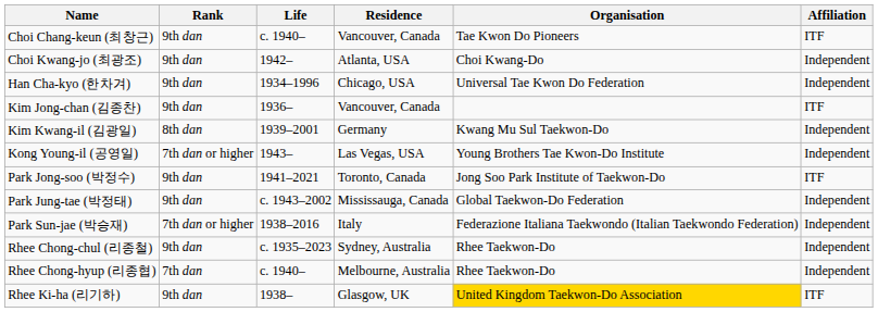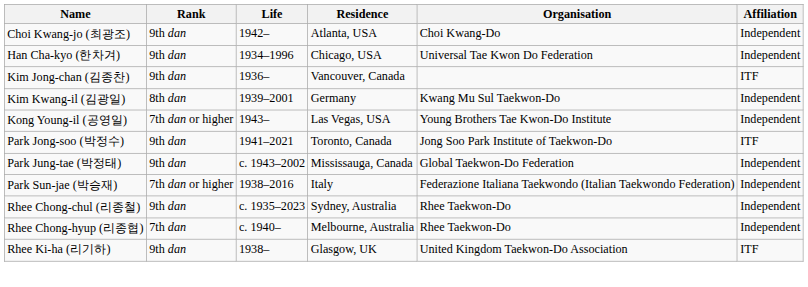 <table class="wikitable">
 <tr valign="top">
 <th>Name</th>
 <th>Rank</th>
 <th>Life</th>
 <th>Residence</th>
 <th>Organisation</th>
 <th>Affiliation</th>
-</tr>
-<tr valign="top">
-<td>Choi Chang-keun (최창근)</td>
-<td>9th <em>dan</em></td>
-<td>c. 1940–</td>
-<td> Vancouver, Canada</td>
-<td>Tae Kwon Do Pioneers</td>
-<td>ITF</td>
 </tr>
 <tr valign="top">
 <td>Choi Kwang-jo (최광조)</td>
 <td>9th <em>dan</em></td>
 <td>1942–</td>
 <td> Atlanta, USA</td>
 <td>Choi Kwang-Do</td>
 <td>Independent</td>
 </tr>
 <tr valign="top">
 <td>Han Cha-kyo (한차겨)</td>
 <td>9th <em>dan</em></td>
 <td>1934–1996</td>
 <td> Chicago, USA</td>
 <td>Universal Tae Kwon Do Federation</td>
 <td>Independent</td>
 </tr>
 <tr valign="top">
 <td>Kim Jong-chan (김종찬)</td>
 <td>9th <em>dan</em></td>
 <td>1936–</td>
 <td> Vancouver, Canada</td>
 <td></td>
 <td>ITF</td>
 </tr>
 <tr valign="top">
 <td>Kim Kwang-il (김광일)</td>
 <td>8th <em>dan</em></td>
 <td>1939–2001</td>
 <td> Germany</td>
 <td>Kwang Mu Sul Taekwon-Do</td>
 <td>Independent</td>
 </tr>
 <tr valign="top">
 <td>Kong Young-il (공영일)</td>
 <td>7th <em>dan</em> or higher</td>
 <td>1943–</td>
 <td> Las Vegas, USA</td>
 <td>Young Brothers Tae Kwon-Do Institute</td>
 <td>Independent</td>
 </tr>
 <tr valign="top">
 <td>Park Jong-soo (박정수)</td>
 <td>9th <em>dan</em></td>
 <td>1941–2021</td>
 <td> Toronto, Canada</td>
 <td>Jong Soo Park Institute of Taekwon-Do</td>
 <td>ITF</td>
 </tr>
 <tr valign="top">
 <td>Park Jung-tae (박정태)</td>
 <td>9th <em>dan</em></td>
 <td>c. 1943–2002</td>
 <td> Mississauga, Canada</td>
 <td>Global Taekwon-Do Federation</td>
 <td>Independent</td>
 </tr>
 <tr valign="top">
 <td>Park Sun-jae (박승재)</td>
 <td>7th <em>dan</em> or higher</td>
 <td>1938–2016</td>
 <td> Italy</td>
 <td>Federazione Italiana Taekwondo (Italian Taekwondo Federation)</td>
 <td>Independent</td>
 </tr>
 <tr valign="top">
 <td>Rhee Chong-chul (리종철)</td>
 <td>9th <em>dan</em></td>
 <td>c. 1935–2023</td>
 <td> Sydney, Australia</td>
 <td>Rhee Taekwon-Do</td>
 <td>Independent</td>
 </tr>
 <tr valign="top">
 <td>Rhee Chong-hyup (리종협)</td>
 <td>7th <em>dan</em></td>
 <td>c. 1940–</td>
 <td> Melbourne, Australia</td>
 <td>Rhee Taekwon-Do</td>
 <td>Independent</td>
 </tr>
 <tr valign="top">
 <td>Rhee Ki-ha (리기하)</td>
 <td>9th <em>dan</em></td>
 <td>1938–</td>
 <td> Glasgow, UK</td>
-<td style="background: gold;">United Kingdom Taekwon-Do Association</td>
+<td>United Kingdom Taekwon-Do Association</td>
 <td>ITF</td>
 </tr>
 </table>
